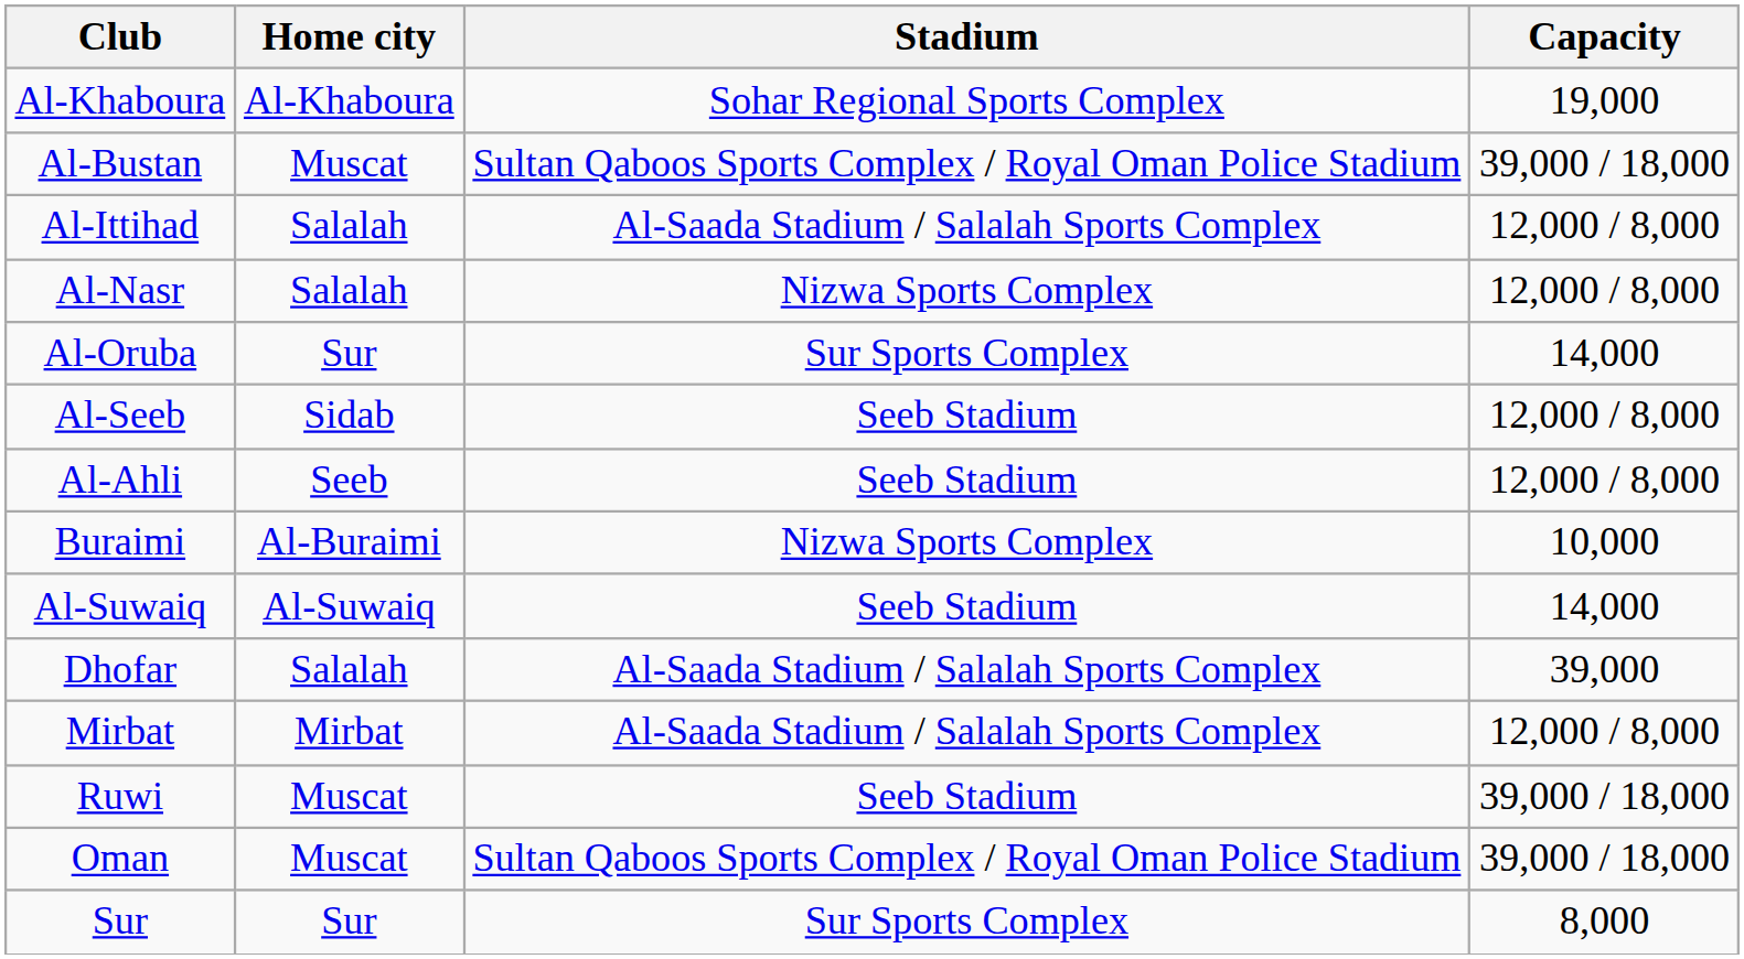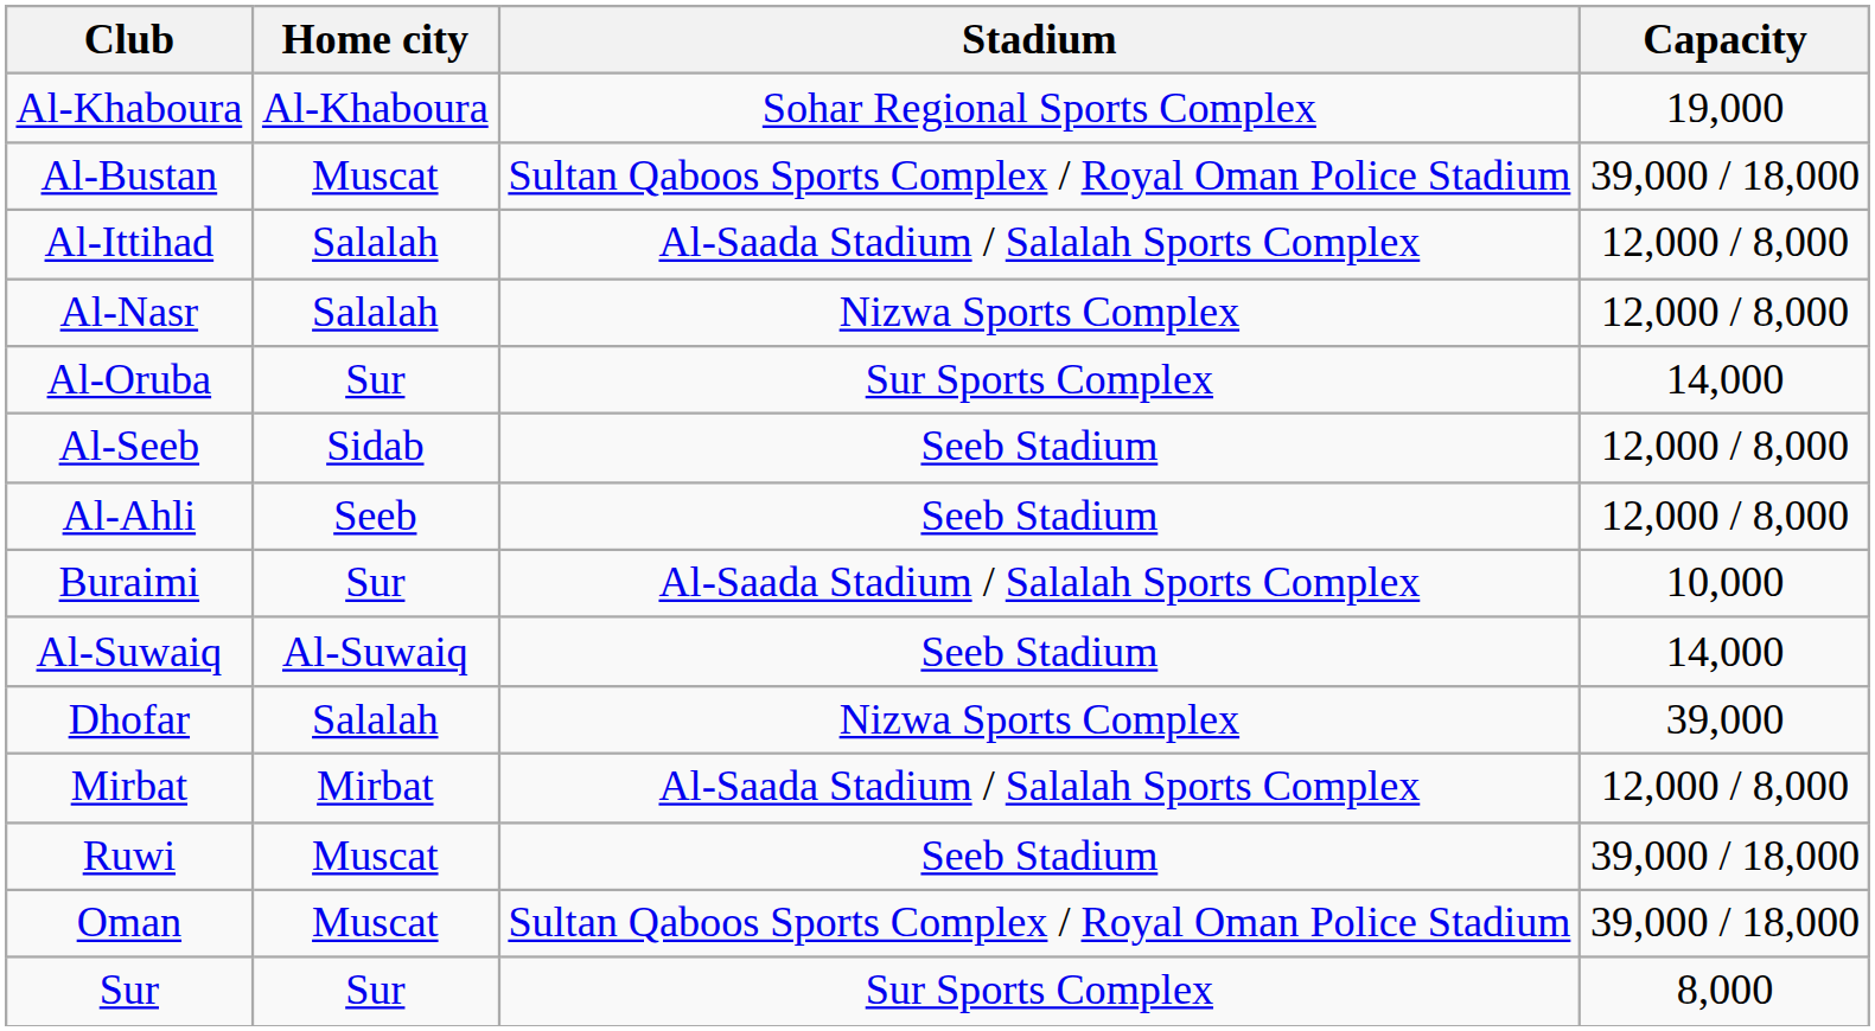 <table class="wikitable" style="text-align: center;">
 <tr>
 <th>Club</th>
 <th>Home city</th>
 <th>Stadium</th>
 <th>Capacity</th>
 </tr>
 <tr>
 <td><a href='#'>Al-Khaboura</a></td>
 <td><a href='#'>Al-Khaboura</a></td>
 <td><a href='#'>Sohar Regional Sports Complex</a></td>
 <td>19,000</td>
 </tr>
 <tr>
 <td><a href='#'>Al-Bustan</a></td>
 <td><a href='#'>Muscat</a></td>
 <td><a href='#'>Sultan Qaboos Sports Complex</a> / <a href='#'>Royal Oman Police Stadium</a></td>
 <td>39,000 / 18,000</td>
 </tr>
 <tr>
 <td><a href='#'>Al-Ittihad</a></td>
 <td><a href='#'>Salalah</a></td>
 <td><a href='#'>Al-Saada Stadium</a> / <a href='#'>Salalah Sports Complex</a></td>
 <td>12,000 / 8,000</td>
 </tr>
 <tr>
 <td><a href='#'>Al-Nasr</a></td>
 <td><a href='#'>Salalah</a></td>
 <td><a href='#'>Nizwa Sports Complex</a></td>
 <td>12,000 / 8,000</td>
 </tr>
 <tr>
 <td><a href='#'>Al-Oruba</a></td>
 <td><a href='#'>Sur</a></td>
 <td><a href='#'>Sur Sports Complex</a></td>
 <td>14,000</td>
 </tr>
 <tr>
 <td><a href='#'>Al-Seeb</a></td>
 <td><a href='#'>Sidab</a></td>
 <td><a href='#'>Seeb Stadium</a></td>
 <td>12,000 / 8,000</td>
 </tr>
 <tr>
 <td><a href='#'>Al-Ahli</a></td>
 <td><a href='#'>Seeb</a></td>
 <td><a href='#'>Seeb Stadium</a></td>
 <td>12,000 / 8,000</td>
 </tr>
 <tr>
 <td><a href='#'>Buraimi</a></td>
-<td><a href='#'>Al-Buraimi</a></td>
-<td><a href='#'>Nizwa Sports Complex</a></td>
+<td><a href='#'>Sur</a></td>
+<td><a href='#'>Al-Saada Stadium</a> / <a href='#'>Salalah Sports Complex</a></td>
 <td>10,000</td>
 </tr>
 <tr>
 <td><a href='#'>Al-Suwaiq</a></td>
 <td><a href='#'>Al-Suwaiq</a></td>
 <td><a href='#'>Seeb Stadium</a></td>
 <td>14,000</td>
 </tr>
 <tr>
 <td><a href='#'>Dhofar</a></td>
 <td><a href='#'>Salalah</a></td>
-<td><a href='#'>Al-Saada Stadium</a> / <a href='#'>Salalah Sports Complex</a></td>
+<td><a href='#'>Nizwa Sports Complex</a></td>
 <td>39,000</td>
 </tr>
 <tr>
 <td><a href='#'>Mirbat</a></td>
 <td><a href='#'>Mirbat</a></td>
 <td><a href='#'>Al-Saada Stadium</a> / <a href='#'>Salalah Sports Complex</a></td>
 <td>12,000 / 8,000</td>
 </tr>
 <tr>
 <td><a href='#'>Ruwi</a></td>
 <td><a href='#'>Muscat</a></td>
 <td><a href='#'>Seeb Stadium</a></td>
 <td>39,000 / 18,000</td>
 </tr>
 <tr>
 <td><a href='#'>Oman</a></td>
 <td><a href='#'>Muscat</a></td>
 <td><a href='#'>Sultan Qaboos Sports Complex</a> / <a href='#'>Royal Oman Police Stadium</a></td>
 <td>39,000 / 18,000</td>
 </tr>
 <tr>
 <td><a href='#'>Sur</a></td>
 <td><a href='#'>Sur</a></td>
 <td><a href='#'>Sur Sports Complex</a></td>
 <td>8,000</td>
 </tr>
 <tr>
 </tr>
 </table>
